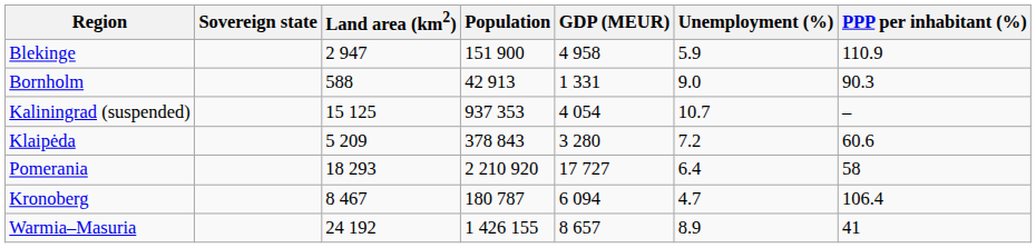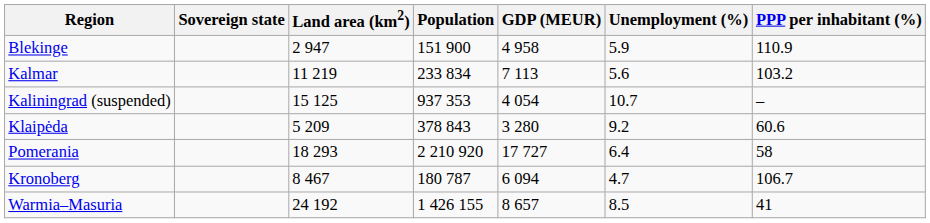 <table class="wikitable sortable">
 <tr>
 <th>Region</th>
 <th class="unsortable">Sovereign state</th>
 <th>Land area (km<sup>2</sup>)</th>
 <th>Population</th>
 <th>GDP (MEUR)</th>
 <th>Unemployment (%)</th>
 <th><a href='#'>PPP</a> per inhabitant (%)</th>
 </tr>
 <tr>
 <td><a href='#'>Blekinge</a></td>
 <td></td>
 <td>2 947</td>
 <td>151 900</td>
 <td>4 958</td>
 <td>5.9</td>
 <td>110.9</td>
 </tr>
 <tr>
-<td><a href='#'>Bornholm</a></td>
+<td><a href='#'>Kalmar</a></td>
 <td></td>
-<td>588</td>
-<td>42 913</td>
-<td>1 331</td>
-<td>9.0</td>
-<td>90.3</td>
+<td>11 219</td>
+<td>233 834</td>
+<td>7 113</td>
+<td>5.6</td>
+<td>103.2</td>
 </tr>
 <tr>
 <td><a href='#'>Kaliningrad</a> (suspended)</td>
 <td></td>
 <td>15 125</td>
 <td>937 353</td>
 <td>4 054</td>
 <td>10.7</td>
 <td>–</td>
 </tr>
 <tr>
 <td><a href='#'>Klaipėda</a></td>
 <td></td>
 <td>5 209</td>
 <td>378 843</td>
 <td>3 280</td>
-<td>7.2</td>
+<td>9.2</td>
 <td>60.6</td>
 </tr>
 <tr>
 <td><a href='#'>Pomerania</a></td>
 <td></td>
 <td>18 293</td>
 <td>2 210 920</td>
 <td>17 727</td>
 <td>6.4</td>
 <td>58</td>
 </tr>
 <tr>
 <td><a href='#'>Kronoberg</a></td>
 <td></td>
 <td>8 467</td>
 <td>180 787</td>
 <td>6 094</td>
 <td>4.7</td>
-<td>106.4</td>
+<td>106.7</td>
 </tr>
 <tr>
 <td><a href='#'>Warmia–Masuria</a></td>
 <td></td>
 <td>24 192</td>
 <td>1 426 155</td>
 <td>8 657</td>
-<td>8.9</td>
+<td>8.5</td>
 <td>41</td>
 </tr>
 </table>
